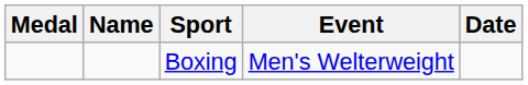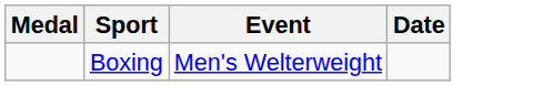 <table class="wikitable sortable" style="font-size: 95%;">
 <tr>
 <th>Medal</th>
-<th>Name</th>
 <th>Sport</th>
 <th>Event</th>
 <th>Date</th>
 </tr>
 <tr>
 <td></td>
-<td></td>
 <td><a href='#'>Boxing</a></td>
 <td><a href='#'>Men's Welterweight</a></td>
 <td></td>
 </tr>
 </table>
